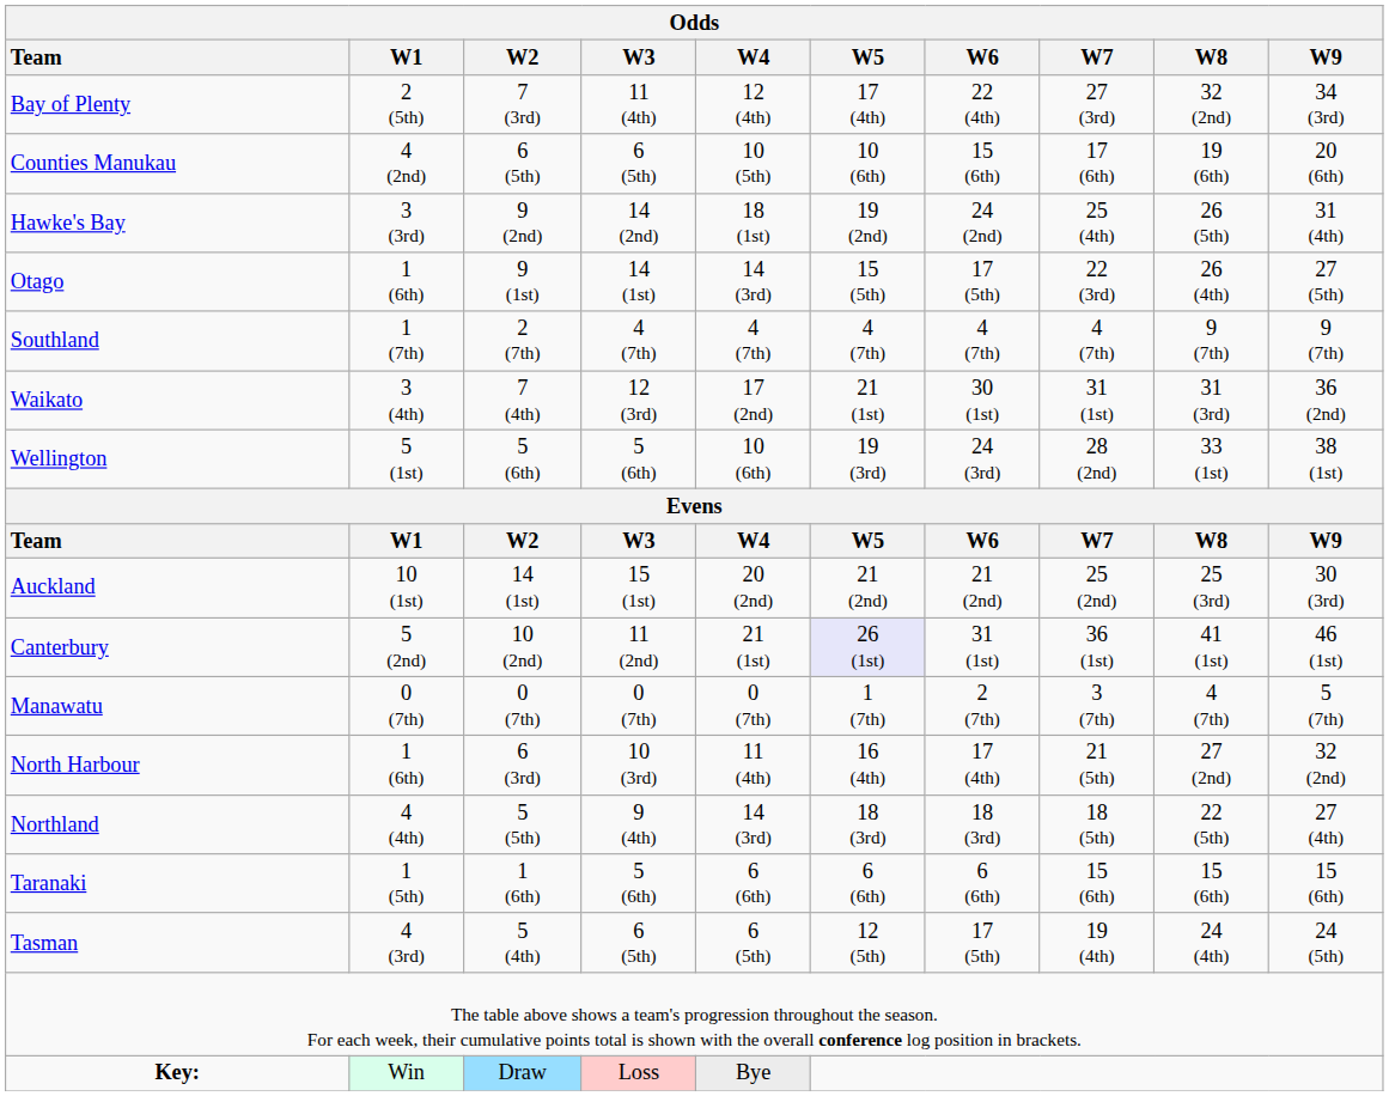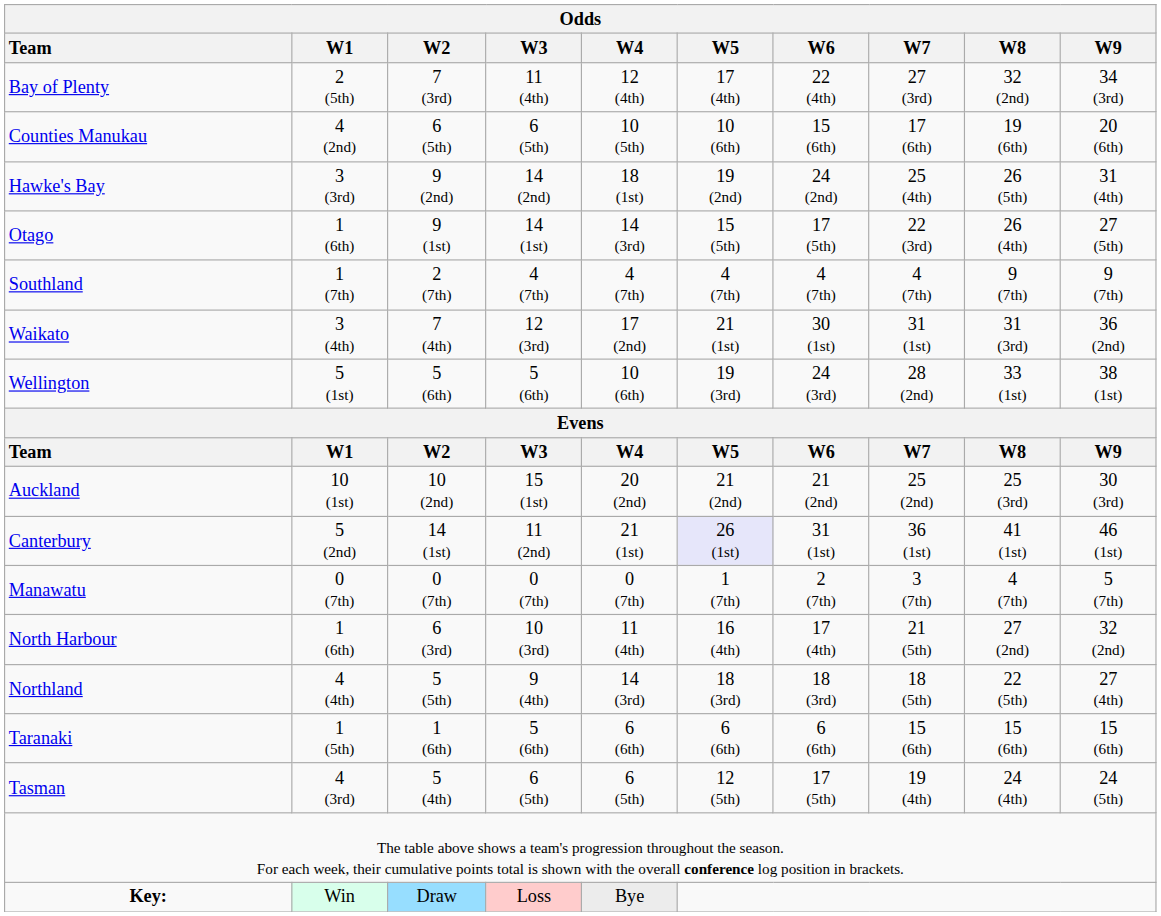 <table class="wikitable" style="text-align:center;width:80%">
 <tr>
 <th colspan=100%>Odds</th>
 </tr>
 <tr>
 <th style="text-align:left;width:12%">Team</th>
 <th style="width:4%">W1</th>
 <th style="width:4%">W2</th>
 <th style="width:4%">W3</th>
 <th style="width:4%">W4</th>
 <th style="width:4%">W5</th>
 <th style="width:4%">W6</th>
 <th style="width:4%">W7</th>
 <th style="width:4%">W8</th>
 <th style="width:4%">W9</th>
 </tr>
 <tr>
 <td style="text-align:left"><a href='#'>Bay of Plenty</a></td>
 <td>2<br><small>(5th)</small></td>
 <td>7<br><small>(3rd)</small></td>
 <td>11<br><small>(4th)</small></td>
 <td>12<br><small>(4th)</small></td>
 <td>17<br><small>(4th)</small></td>
 <td>22<br><small>(4th)</small></td>
 <td>27<br><small>(3rd)</small></td>
 <td>32<br><small>(2nd)</small></td>
 <td>34<br><small>(3rd)</small></td>
 </tr>
 <tr>
 <td style="text-align:left"><a href='#'>Counties Manukau</a></td>
 <td>4<br><small>(2nd)</small></td>
 <td>6<br><small>(5th)</small></td>
 <td>6<br><small>(5th)</small></td>
 <td>10<br><small>(5th)</small></td>
 <td>10<br><small>(6th)</small></td>
 <td>15<br><small>(6th)</small></td>
 <td>17<br><small>(6th)</small></td>
 <td>19<br><small>(6th)</small></td>
 <td>20<br><small>(6th)</small></td>
 </tr>
 <tr>
 <td style="text-align:left"><a href='#'>Hawke's Bay</a></td>
 <td>3<br><small>(3rd)</small></td>
 <td>9<br><small>(2nd)</small></td>
 <td>14<br><small>(2nd)</small></td>
 <td>18<br><small>(1st)</small></td>
 <td>19<br><small>(2nd)</small></td>
 <td>24<br><small>(2nd)</small></td>
 <td>25<br><small>(4th)</small></td>
 <td>26<br><small>(5th)</small></td>
 <td>31<br><small>(4th)</small></td>
 </tr>
 <tr>
 <td style="text-align:left"><a href='#'>Otago</a></td>
 <td>1<br><small>(6th)</small></td>
 <td>9<br><small>(1st)</small></td>
 <td>14<br><small>(1st)</small></td>
 <td>14<br><small>(3rd)</small></td>
 <td>15<br><small>(5th)</small></td>
 <td>17<br><small>(5th)</small></td>
 <td>22<br><small>(3rd)</small></td>
 <td>26<br><small>(4th)</small></td>
 <td>27<br><small>(5th)</small></td>
 </tr>
 <tr>
 <td style="text-align:left"><a href='#'>Southland</a></td>
 <td>1<br><small>(7th)</small></td>
 <td>2<br><small>(7th)</small></td>
 <td>4<br><small>(7th)</small></td>
 <td>4<br><small>(7th)</small></td>
 <td>4<br><small>(7th)</small></td>
 <td>4<br><small>(7th)</small></td>
 <td>4<br><small>(7th)</small></td>
 <td>9<br><small>(7th)</small></td>
 <td>9<br><small>(7th)</small></td>
 </tr>
 <tr>
 <td style="text-align:left"><a href='#'>Waikato</a></td>
 <td>3<br><small>(4th)</small></td>
 <td>7<br><small>(4th)</small></td>
 <td>12<br><small>(3rd)</small></td>
 <td>17<br><small>(2nd)</small></td>
 <td>21<br><small>(1st)</small></td>
 <td>30<br><small>(1st)</small></td>
 <td>31<br><small>(1st)</small></td>
 <td>31<br><small>(3rd)</small></td>
 <td>36<br><small>(2nd)</small></td>
 </tr>
 <tr>
 <td style="text-align:left"><a href='#'>Wellington</a></td>
 <td>5<br><small>(1st)</small></td>
 <td>5<br><small>(6th)</small></td>
 <td>5<br><small>(6th)</small></td>
 <td>10<br><small>(6th)</small></td>
 <td>19<br><small>(3rd)</small></td>
 <td>24<br><small>(3rd)</small></td>
 <td>28<br><small>(2nd)</small></td>
 <td>33<br><small>(1st)</small></td>
 <td>38<br><small>(1st)</small></td>
 </tr>
 <tr>
 <th colspan=100%>Evens</th>
 </tr>
 <tr>
 <th style="text-align:left;width:12%">Team</th>
 <th style="width:4%">W1</th>
 <th style="width:4%">W2</th>
 <th style="width:4%">W3</th>
 <th style="width:4%">W4</th>
 <th style="width:4%">W5</th>
 <th style="width:4%">W6</th>
 <th style="width:4%">W7</th>
 <th style="width:4%">W8</th>
 <th style="width:4%">W9</th>
 </tr>
 <tr>
 <td style="text-align:left"><a href='#'>Auckland</a></td>
 <td>10<br><small>(1st)</small></td>
-<td>14<br><small>(1st)</small></td>
+<td>10<br><small>(2nd)</small></td>
 <td>15<br><small>(1st)</small></td>
 <td>20<br><small>(2nd)</small></td>
 <td>21<br><small>(2nd)</small></td>
 <td>21<br><small>(2nd)</small></td>
 <td>25<br><small>(2nd)</small></td>
 <td>25<br><small>(3rd)</small></td>
 <td>30<br><small>(3rd)</small></td>
 </tr>
 <tr>
 <td style="text-align:left"><a href='#'>Canterbury</a></td>
 <td>5<br><small>(2nd)</small></td>
-<td>10<br><small>(2nd)</small></td>
+<td>14<br><small>(1st)</small></td>
 <td>11<br><small>(2nd)</small></td>
 <td>21<br><small>(1st)</small></td>
 <td style="background: lavender;">26<br><small>(1st)</small></td>
 <td>31<br><small>(1st)</small></td>
 <td>36<br><small>(1st)</small></td>
 <td>41<br><small>(1st)</small></td>
 <td>46<br><small>(1st)</small></td>
 </tr>
 <tr>
 <td style="text-align:left"><a href='#'>Manawatu</a></td>
 <td>0<br><small>(7th)</small></td>
 <td>0<br><small>(7th)</small></td>
 <td>0<br><small>(7th)</small></td>
 <td>0<br><small>(7th)</small></td>
 <td>1<br><small>(7th)</small></td>
 <td>2<br><small>(7th)</small></td>
 <td>3<br><small>(7th)</small></td>
 <td>4<br><small>(7th)</small></td>
 <td>5<br><small>(7th)</small></td>
 </tr>
 <tr>
 <td style="text-align:left"><a href='#'>North Harbour</a></td>
 <td>1<br><small>(6th)</small></td>
 <td>6<br><small>(3rd)</small></td>
 <td>10<br><small>(3rd)</small></td>
 <td>11<br><small>(4th)</small></td>
 <td>16<br><small>(4th)</small></td>
 <td>17<br><small>(4th)</small></td>
 <td>21<br><small>(5th)</small></td>
 <td>27<br><small>(2nd)</small></td>
 <td>32<br><small>(2nd)</small></td>
 </tr>
 <tr>
 <td style="text-align:left"><a href='#'>Northland</a></td>
 <td>4<br><small>(4th)</small></td>
 <td>5<br><small>(5th)</small></td>
 <td>9<br><small>(4th)</small></td>
 <td>14<br><small>(3rd)</small></td>
 <td>18<br><small>(3rd)</small></td>
 <td>18<br><small>(3rd)</small></td>
 <td>18<br><small>(5th)</small></td>
 <td>22<br><small>(5th)</small></td>
 <td>27<br><small>(4th)</small></td>
 </tr>
 <tr>
 <td style="text-align:left"><a href='#'>Taranaki</a></td>
 <td>1<br><small>(5th)</small></td>
 <td>1<br><small>(6th)</small></td>
 <td>5<br><small>(6th)</small></td>
 <td>6<br><small>(6th)</small></td>
 <td>6<br><small>(6th)</small></td>
 <td>6<br><small>(6th)</small></td>
 <td>15<br><small>(6th)</small></td>
 <td>15<br><small>(6th)</small></td>
 <td>15<br><small>(6th)</small></td>
 </tr>
 <tr>
 <td style="text-align:left"><a href='#'>Tasman</a></td>
 <td>4<br><small>(3rd)</small></td>
 <td>5<br><small>(4th)</small></td>
 <td>6<br><small>(5th)</small></td>
 <td>6<br><small>(5th)</small></td>
 <td>12<br><small>(5th)</small></td>
 <td>17<br><small>(5th)</small></td>
 <td>19<br><small>(4th)</small></td>
 <td>24<br><small>(4th)</small></td>
 <td>24<br><small>(5th)</small></td>
 </tr>
 <tr>
 <td colspan="100%" style="text-align:center"><br><small>The table above shows a team's progression throughout the season.<br>For each week, their cumulative points total is shown with the overall <strong>conference</strong> log position in brackets.<br></small></td>
 </tr>
 <tr>
 <td><strong>Key:</strong></td>
 <td style="background:#D8FFEB">Win</td>
 <td style="background:#97DEFF">Draw</td>
 <td style="background:#FFCCCC">Loss</td>
 <td style="background:#ECECEC">Bye</td>
 <td colspan=16></td>
 </tr>
 </table>
